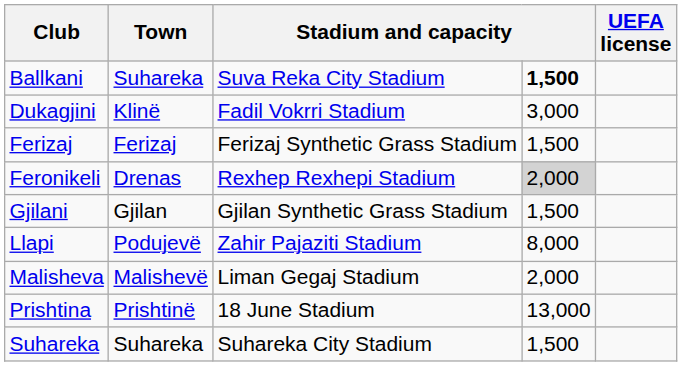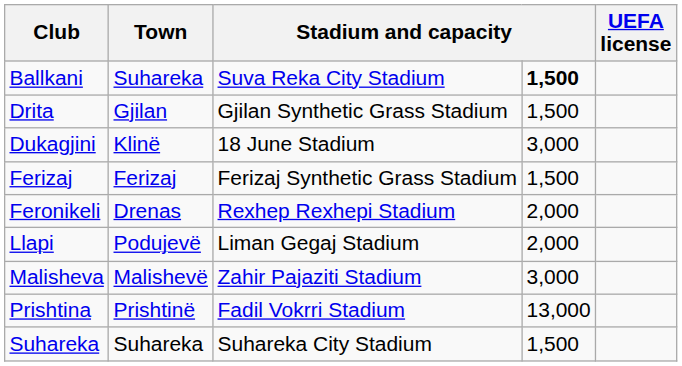 <table class="wikitable">
 <tr>
 <th>Club</th>
 <th>Town</th>
 <th colspan="2">Stadium and capacity</th>
 <th><a href='#'>UEFA</a><br>license</th>
 </tr>
 <tr>
 <td><a href='#'>Ballkani</a></td>
 <td><a href='#'>Suhareka</a></td>
 <td><a href='#'>Suva Reka City Stadium</a></td>
 <td><strong>1,500</strong></td>
 <td align="center"></td>
 </tr>
 <tr>
+<td><a href='#'>Drita</a></td>
+<td><a href='#'>Gjilan</a></td>
+<td>Gjilan Synthetic Grass Stadium</td>
+<td>1,500</td>
+<td align="center"></td>
+</tr>
+<tr>
 <td><a href='#'>Dukagjini</a></td>
 <td><a href='#'>Klinë</a></td>
-<td><a href='#'>Fadil Vokrri Stadium</a></td>
+<td>18 June Stadium</td>
 <td>3,000</td>
 <td align="center"></td>
 </tr>
 <tr>
 <td><a href='#'>Ferizaj</a></td>
 <td><a href='#'>Ferizaj</a></td>
 <td>Ferizaj Synthetic Grass Stadium</td>
 <td>1,500</td>
 <td align="center"></td>
 </tr>
 <tr>
 <td><a href='#'>Feronikeli</a></td>
 <td><a href='#'>Drenas</a></td>
 <td><a href='#'>Rexhep Rexhepi Stadium</a></td>
-<td style="background: lightgrey;">2,000</td>
-<td align="center"></td>
-</tr>
-<tr>
-<td><a href='#'>Gjilani</a></td>
-<td>Gjilan</td>
-<td>Gjilan Synthetic Grass Stadium</td>
-<td>1,500</td>
+<td>2,000</td>
 <td align="center"></td>
 </tr>
 <tr>
 <td><a href='#'>Llapi</a></td>
 <td><a href='#'>Podujevë</a></td>
-<td><a href='#'>Zahir Pajaziti Stadium</a></td>
-<td>8,000</td>
+<td>Liman Gegaj Stadium</td>
+<td>2,000</td>
 <td align="center"></td>
 </tr>
 <tr>
 <td><a href='#'>Malisheva</a></td>
 <td><a href='#'>Malishevë</a></td>
-<td>Liman Gegaj Stadium</td>
-<td>2,000</td>
+<td><a href='#'>Zahir Pajaziti Stadium</a></td>
+<td>3,000</td>
 <td align="center"></td>
 </tr>
 <tr>
 <td><a href='#'>Prishtina</a></td>
 <td><a href='#'>Prishtinë</a></td>
-<td>18 June Stadium</td>
+<td><a href='#'>Fadil Vokrri Stadium</a></td>
 <td>13,000</td>
 <td align="center"></td>
 </tr>
 <tr>
 <td><a href='#'>Suhareka</a></td>
 <td>Suhareka</td>
 <td>Suhareka City Stadium</td>
 <td>1,500</td>
 <td align="center"></td>
 </tr>
 </table>
